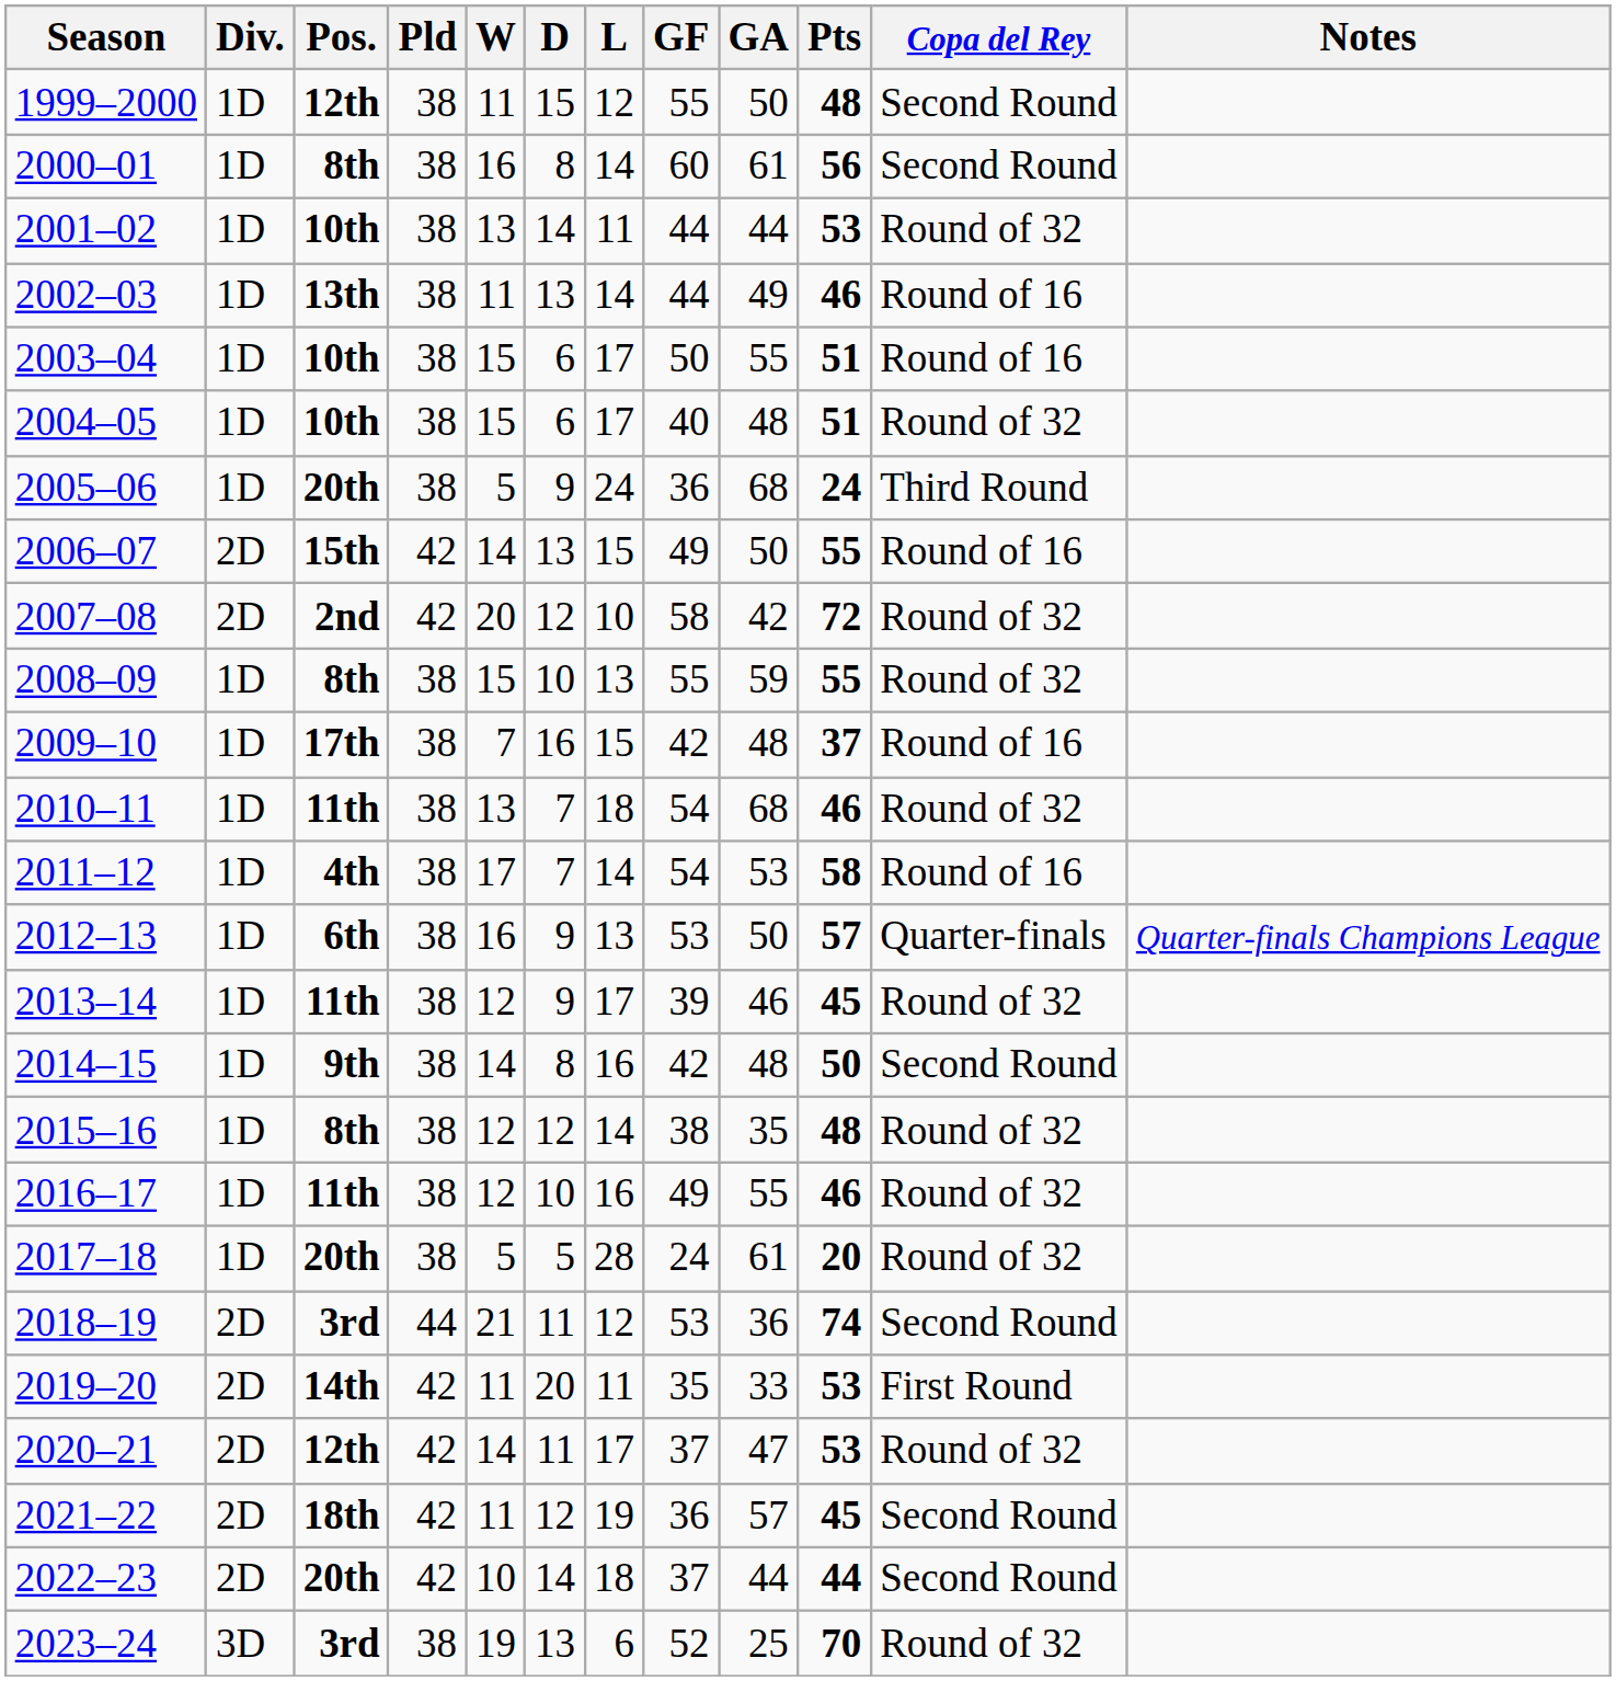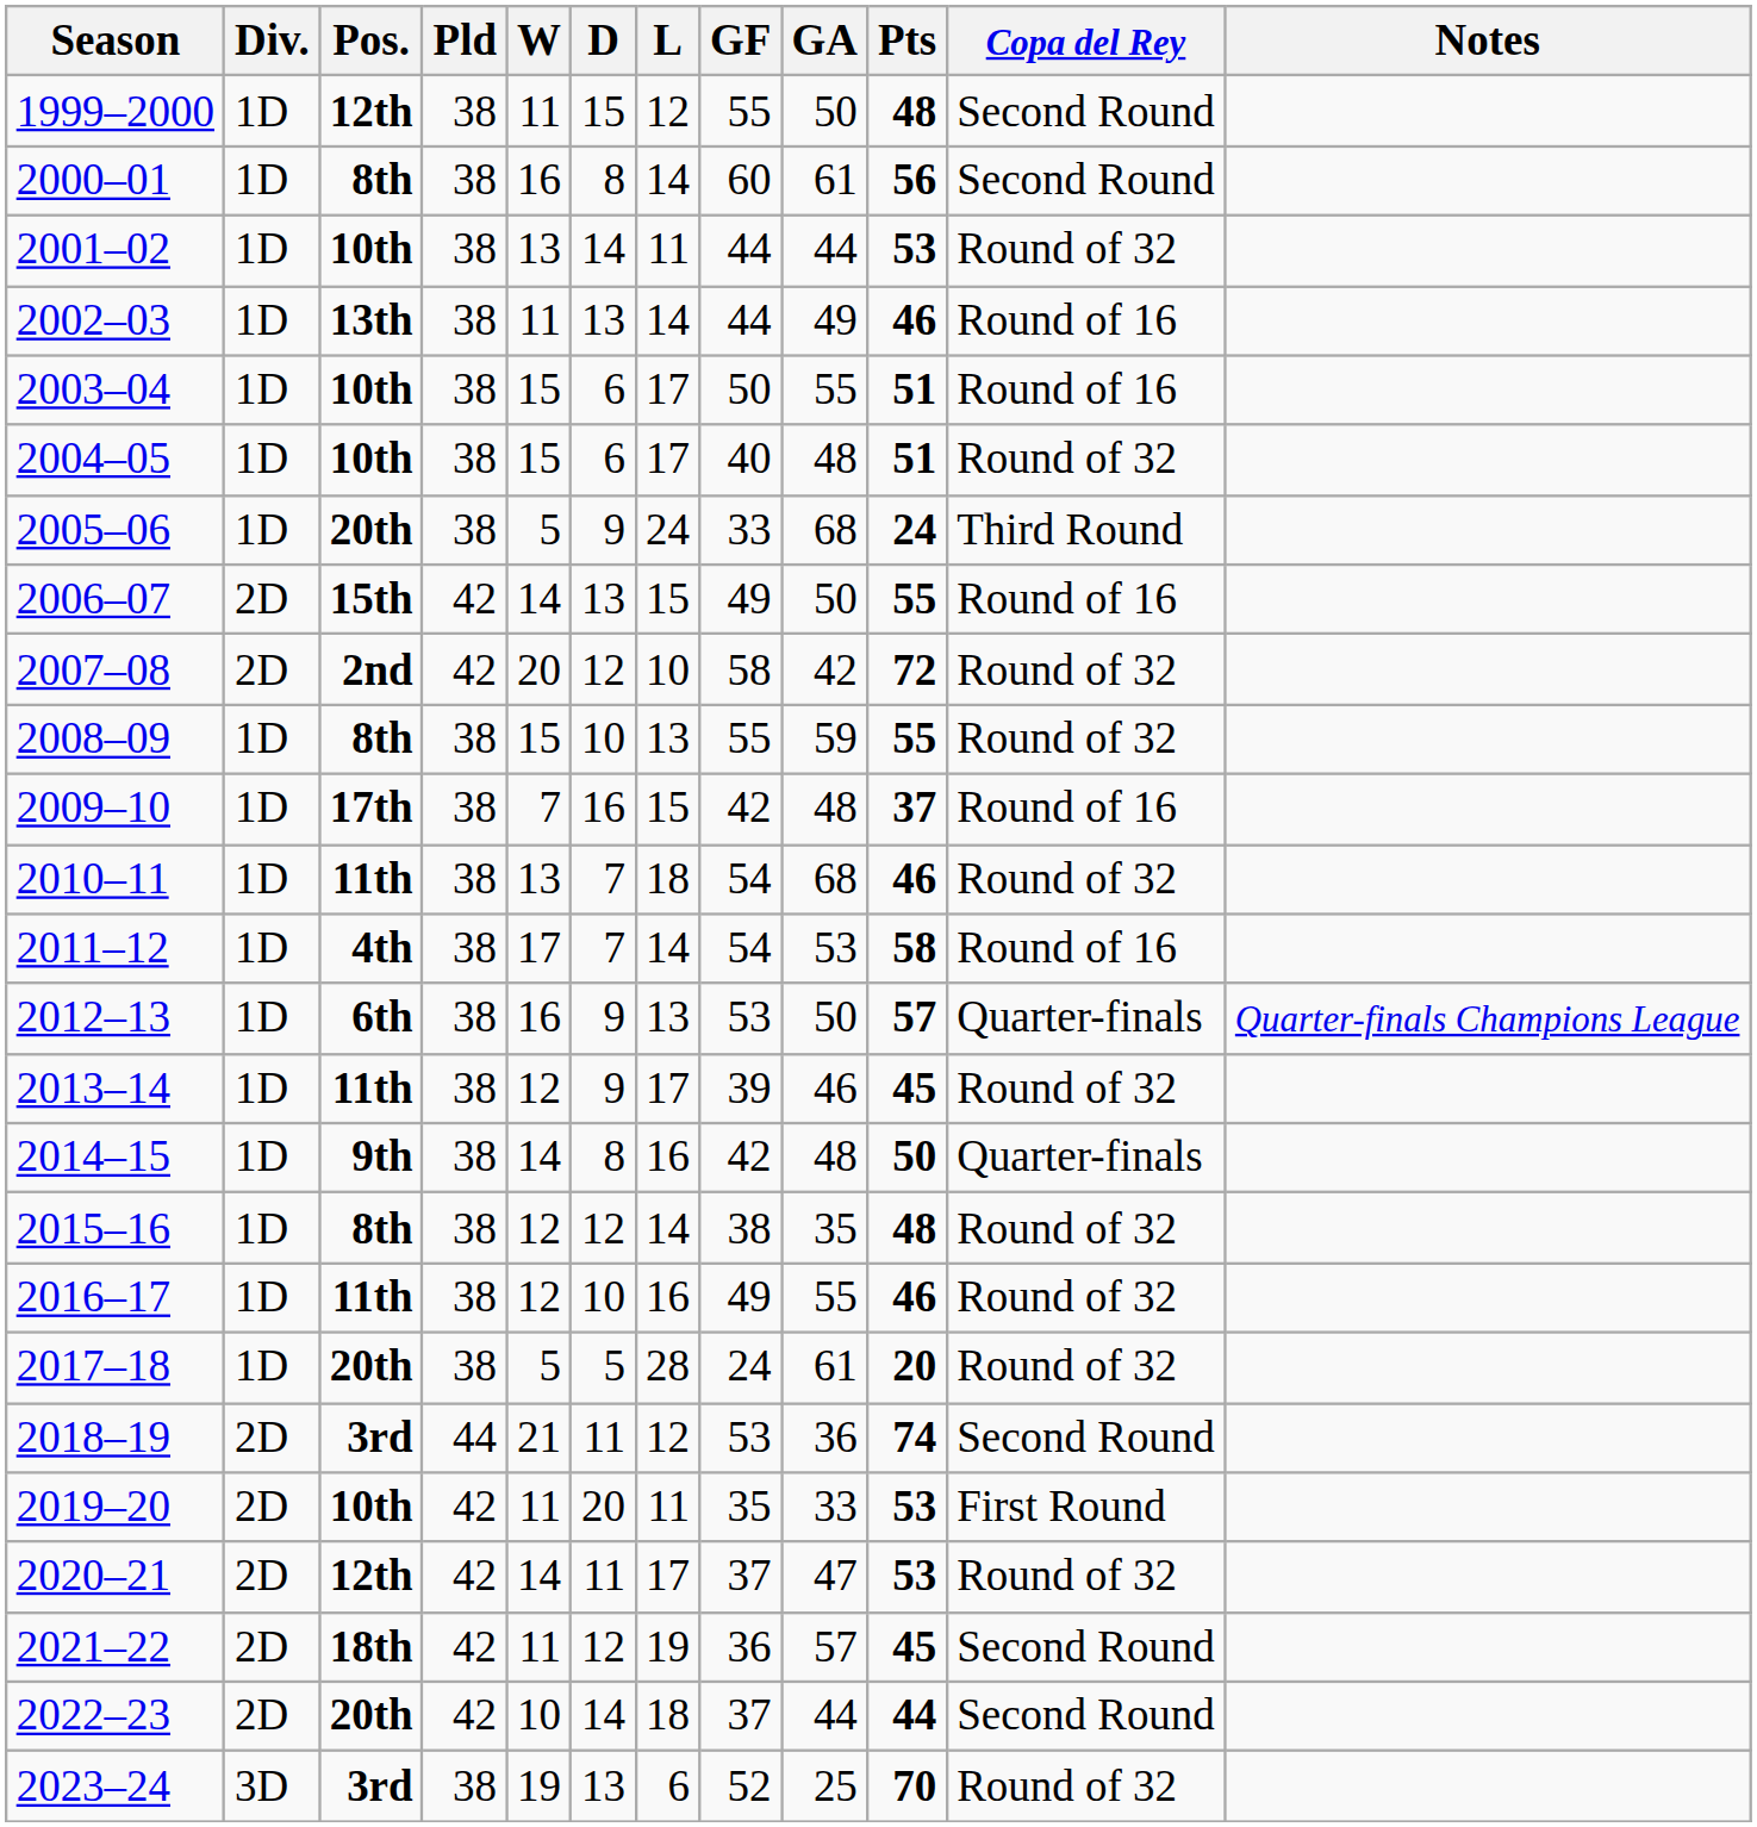 <table class="wikitable">
 <tr style="background:#efefef;">
 <th>Season</th>
 <th>Div.</th>
 <th>Pos.</th>
 <th>Pld</th>
 <th>W</th>
 <th>D</th>
 <th>L</th>
 <th>GF</th>
 <th>GA</th>
 <th>Pts</th>
 <th><small><em><a href='#'>Copa del Rey</a></em></small></th>
 <th>Notes</th>
 </tr>
 <tr>
 <td><a href='#'>1999–2000</a></td>
 <td>1D</td>
 <td align=right><strong>12th</strong></td>
 <td align=right>38</td>
 <td align=right>11</td>
 <td align=right>15</td>
 <td align=right>12</td>
 <td align=right>55</td>
 <td align=right>50</td>
 <td align=right><strong>48</strong></td>
 <td>Second Round</td>
 <td></td>
 </tr>
 <tr>
 <td><a href='#'>2000–01</a></td>
 <td>1D</td>
 <td align=right><strong>8th</strong></td>
 <td align=right>38</td>
 <td align=right>16</td>
 <td align=right>8</td>
 <td align=right>14</td>
 <td align=right>60</td>
 <td align=right>61</td>
 <td align=right><strong>56</strong></td>
 <td>Second Round</td>
 <td></td>
 </tr>
 <tr>
 <td><a href='#'>2001–02</a></td>
 <td>1D</td>
 <td align=right><strong>10th</strong></td>
 <td align=right>38</td>
 <td align=right>13</td>
 <td align=right>14</td>
 <td align=right>11</td>
 <td align=right>44</td>
 <td align=right>44</td>
 <td align=right><strong>53</strong></td>
 <td>Round of 32</td>
 <td></td>
 </tr>
 <tr>
 <td><a href='#'>2002–03</a></td>
 <td>1D</td>
 <td align=right><strong>13th</strong></td>
 <td align=right>38</td>
 <td align=right>11</td>
 <td align=right>13</td>
 <td align=right>14</td>
 <td align=right>44</td>
 <td align=right>49</td>
 <td align=right><strong>46</strong></td>
 <td>Round of 16</td>
 <td></td>
 </tr>
 <tr>
 <td><a href='#'>2003–04</a></td>
 <td>1D</td>
 <td align=right><strong>10th</strong></td>
 <td align=right>38</td>
 <td align=right>15</td>
 <td align=right>6</td>
 <td align=right>17</td>
 <td align=right>50</td>
 <td align=right>55</td>
 <td align=right><strong>51</strong></td>
 <td>Round of 16</td>
 <td></td>
 </tr>
 <tr>
 <td><a href='#'>2004–05</a></td>
 <td>1D</td>
 <td align=right><strong>10th</strong></td>
 <td align=right>38</td>
 <td align=right>15</td>
 <td align=right>6</td>
 <td align=right>17</td>
 <td align=right>40</td>
 <td align=right>48</td>
 <td align=right><strong>51</strong></td>
 <td>Round of 32</td>
 <td></td>
 </tr>
 <tr>
 <td><a href='#'>2005–06</a></td>
 <td>1D</td>
 <td align=right><strong>20th</strong></td>
 <td align=right>38</td>
 <td align=right>5</td>
 <td align=right>9</td>
 <td align=right>24</td>
-<td align=right>36</td>
+<td align=right>33</td>
 <td align=right>68</td>
 <td align=right><strong>24</strong></td>
 <td>Third Round</td>
 <td></td>
 </tr>
 <tr>
 <td><a href='#'>2006–07</a></td>
 <td>2D</td>
 <td align=right><strong>15th</strong></td>
 <td align=right>42</td>
 <td align=right>14</td>
 <td align=right>13</td>
 <td align=right>15</td>
 <td align=right>49</td>
 <td align=right>50</td>
 <td align=right><strong>55</strong></td>
 <td>Round of 16</td>
 <td></td>
 </tr>
 <tr>
 <td><a href='#'>2007–08</a></td>
 <td>2D</td>
 <td align=right><strong>2nd</strong></td>
 <td align=right>42</td>
 <td align=right>20</td>
 <td align=right>12</td>
 <td align=right>10</td>
 <td align=right>58</td>
 <td align=right>42</td>
 <td align=right><strong>72</strong></td>
 <td>Round of 32</td>
 <td></td>
 </tr>
 <tr>
 <td><a href='#'>2008–09</a></td>
 <td>1D</td>
 <td align=right><strong>8th</strong></td>
 <td align=right>38</td>
 <td align=right>15</td>
 <td align=right>10</td>
 <td align=right>13</td>
 <td align=right>55</td>
 <td align=right>59</td>
 <td align=right><strong>55</strong></td>
 <td>Round of 32</td>
 <td></td>
 </tr>
 <tr>
 <td><a href='#'>2009–10</a></td>
 <td>1D</td>
 <td align=right><strong>17th</strong></td>
 <td align=right>38</td>
 <td align=right>7</td>
 <td align=right>16</td>
 <td align=right>15</td>
 <td align=right>42</td>
 <td align=right>48</td>
 <td align=right><strong>37</strong></td>
 <td>Round of 16</td>
 <td></td>
 </tr>
 <tr>
 <td><a href='#'>2010–11</a></td>
 <td>1D</td>
 <td align=right><strong>11th</strong></td>
 <td align=right>38</td>
 <td align=right>13</td>
 <td align=right>7</td>
 <td align=right>18</td>
 <td align=right>54</td>
 <td align=right>68</td>
 <td align=right><strong>46</strong></td>
 <td>Round of 32</td>
 <td></td>
 </tr>
 <tr>
 <td><a href='#'>2011–12</a></td>
 <td>1D</td>
 <td align=right><strong>4th</strong></td>
 <td align=right>38</td>
 <td align=right>17</td>
 <td align=right>7</td>
 <td align=right>14</td>
 <td align=right>54</td>
 <td align=right>53</td>
 <td align=right><strong>58</strong></td>
 <td>Round of 16</td>
 <td></td>
 </tr>
 <tr>
 <td><a href='#'>2012–13</a></td>
 <td>1D</td>
 <td align=right><strong>6th</strong></td>
 <td align=right>38</td>
 <td align=right>16</td>
 <td align=right>9</td>
 <td align=right>13</td>
 <td align=right>53</td>
 <td align=right>50</td>
 <td align=right><strong>57</strong></td>
 <td>Quarter-finals</td>
 <td><small><em><a href='#'>Quarter-finals Champions League</a></em></small></td>
 </tr>
 <tr>
 <td><a href='#'>2013–14</a></td>
 <td>1D</td>
 <td align=right><strong>11th</strong></td>
 <td align=right>38</td>
 <td align=right>12</td>
 <td align=right>9</td>
 <td align=right>17</td>
 <td align=right>39</td>
 <td align=right>46</td>
 <td align=right><strong>45</strong></td>
 <td>Round of 32</td>
 <td></td>
 </tr>
 <tr>
 <td><a href='#'>2014–15</a></td>
 <td>1D</td>
 <td align=right><strong>9th</strong></td>
 <td align=right>38</td>
 <td align=right>14</td>
 <td align=right>8</td>
 <td align=right>16</td>
 <td align=right>42</td>
 <td align=right>48</td>
 <td align=right><strong>50</strong></td>
-<td>Second Round</td>
+<td>Quarter-finals</td>
 <td></td>
 </tr>
 <tr>
 <td><a href='#'>2015–16</a></td>
 <td>1D</td>
 <td align=right><strong>8th</strong></td>
 <td align=right>38</td>
 <td align=right>12</td>
 <td align=right>12</td>
 <td align=right>14</td>
 <td align=right>38</td>
 <td align=right>35</td>
 <td align=right><strong>48</strong></td>
 <td>Round of 32</td>
 <td></td>
 </tr>
 <tr>
 <td><a href='#'>2016–17</a></td>
 <td>1D</td>
 <td align=right><strong>11th</strong></td>
 <td align=right>38</td>
 <td align=right>12</td>
 <td align=right>10</td>
 <td align=right>16</td>
 <td align=right>49</td>
 <td align=right>55</td>
 <td align=right><strong>46</strong></td>
 <td>Round of 32</td>
 <td></td>
 </tr>
 <tr>
 <td><a href='#'>2017–18</a></td>
 <td>1D</td>
 <td align=right><strong>20th</strong></td>
 <td align=right>38</td>
 <td align=right>5</td>
 <td align=right>5</td>
 <td align=right>28</td>
 <td align=right>24</td>
 <td align=right>61</td>
 <td align=right><strong>20</strong></td>
 <td>Round of 32</td>
 <td></td>
 </tr>
 <tr>
 <td><a href='#'>2018–19</a></td>
 <td>2D</td>
 <td align=right><strong>3rd</strong></td>
 <td align=right>44</td>
 <td align=right>21</td>
 <td align=right>11</td>
 <td align=right>12</td>
 <td align=right>53</td>
 <td align=right>36</td>
 <td align=right><strong>74</strong></td>
 <td>Second Round</td>
 <td></td>
 </tr>
 <tr>
 <td><a href='#'>2019–20</a></td>
 <td>2D</td>
-<td align=right><strong>14th</strong></td>
+<td align=right><strong>10th</strong></td>
 <td align=right>42</td>
 <td align=right>11</td>
 <td align=right>20</td>
 <td align=right>11</td>
 <td align=right>35</td>
 <td align=right>33</td>
 <td align=right><strong>53</strong></td>
 <td>First Round</td>
 <td></td>
 </tr>
 <tr>
 <td><a href='#'>2020–21</a></td>
 <td>2D</td>
 <td align=right><strong>12th</strong></td>
 <td align=right>42</td>
 <td align=right>14</td>
 <td align=right>11</td>
 <td align=right>17</td>
 <td align=right>37</td>
 <td align=right>47</td>
 <td align=right><strong>53</strong></td>
 <td>Round of 32</td>
 <td></td>
 </tr>
 <tr>
 <td><a href='#'>2021–22</a></td>
 <td>2D</td>
 <td align=right><strong>18th</strong></td>
 <td align=right>42</td>
 <td align=right>11</td>
 <td align=right>12</td>
 <td align=right>19</td>
 <td align=right>36</td>
 <td align=right>57</td>
 <td align=right><strong>45</strong></td>
 <td>Second Round</td>
 <td></td>
 </tr>
 <tr>
 <td><a href='#'>2022–23</a></td>
 <td>2D</td>
 <td align=right><strong>20th</strong></td>
 <td align=right>42</td>
 <td align=right>10</td>
 <td align=right>14</td>
 <td align=right>18</td>
 <td align=right>37</td>
 <td align=right>44</td>
 <td align=right><strong>44</strong></td>
 <td>Second Round</td>
 <td></td>
 </tr>
 <tr>
 <td><a href='#'>2023–24</a></td>
 <td>3D</td>
 <td align=right><strong>3rd</strong></td>
 <td align=right>38</td>
 <td align=right>19</td>
 <td align=right>13</td>
 <td align=right>6</td>
 <td align=right>52</td>
 <td align=right>25</td>
 <td align=right><strong>70</strong></td>
 <td>Round of 32</td>
 <td></td>
 </tr>
 <tr>
 </tr>
 </table>
